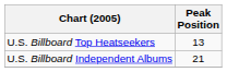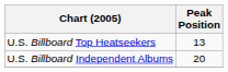 <table class="wikitable">
 <tr>
 <th>Chart (2005)</th>
 <th>Peak<br>Position</th>
 </tr>
 <tr>
 <td align="left">U.S. <em>Billboard</em> <a href='#'>Top Heatseekers</a></td>
 <td align="center">13</td>
 </tr>
 <tr>
 <td align="left">U.S. <em>Billboard</em> <a href='#'>Independent Albums</a></td>
-<td align="center">21</td>
+<td align="center">20</td>
 </tr>
 <tr>
 </tr>
 </table>
